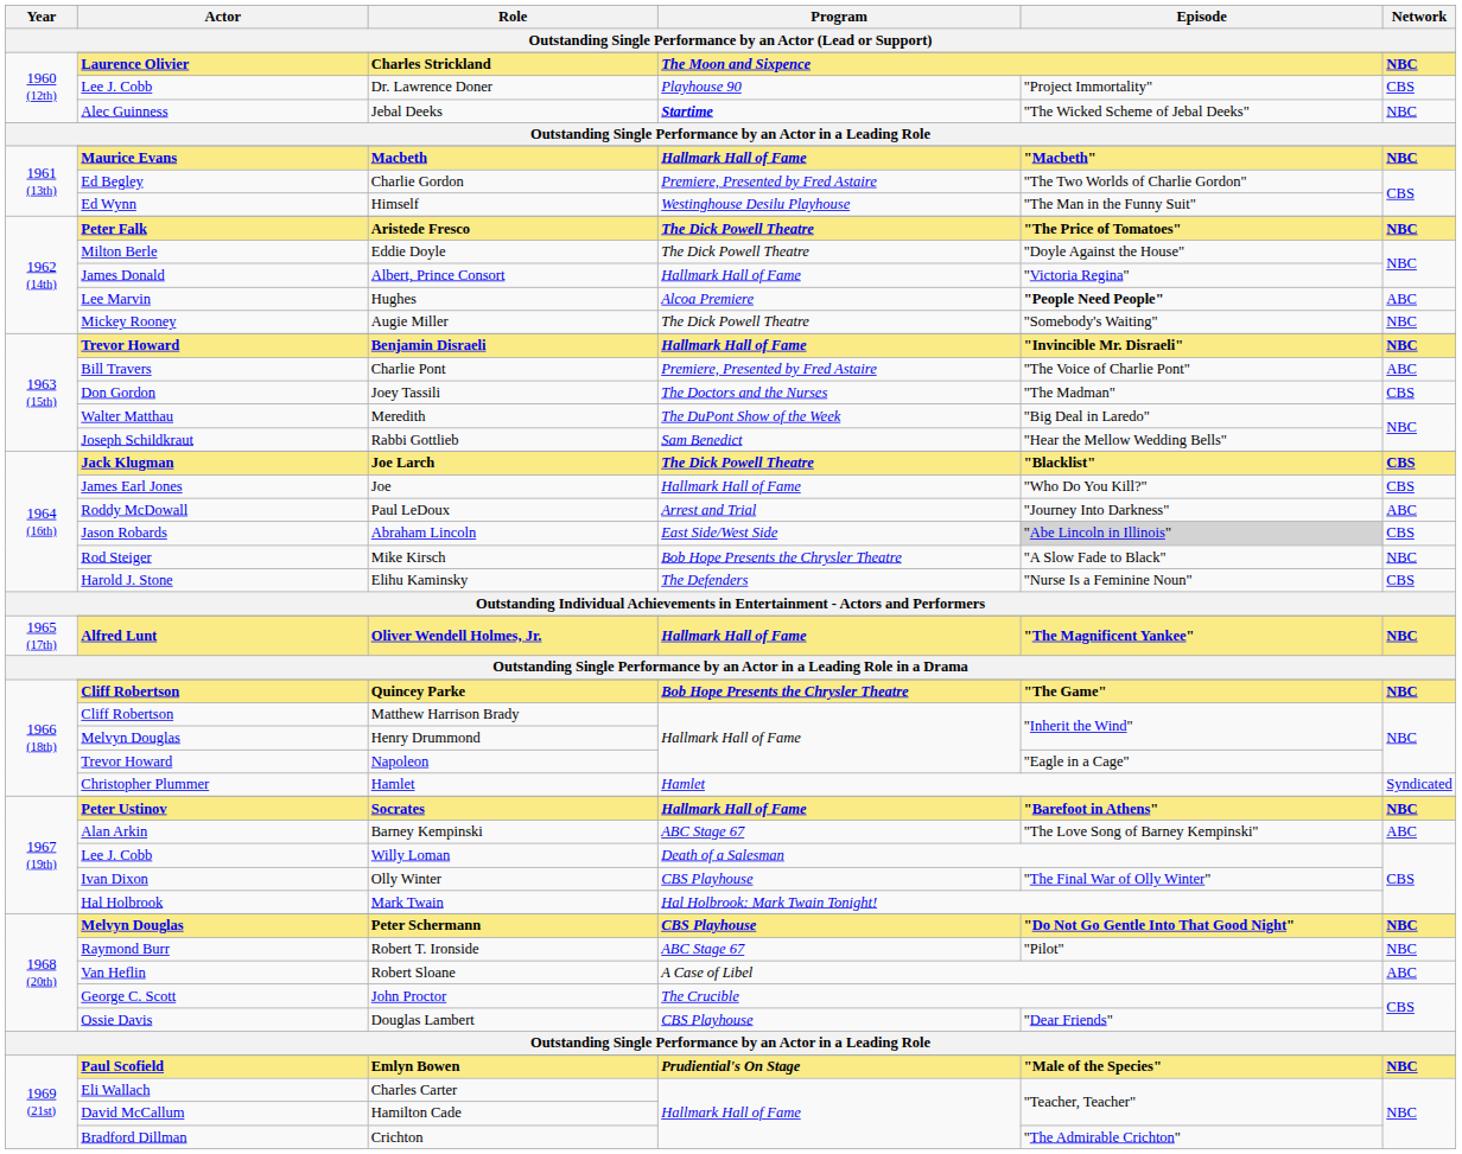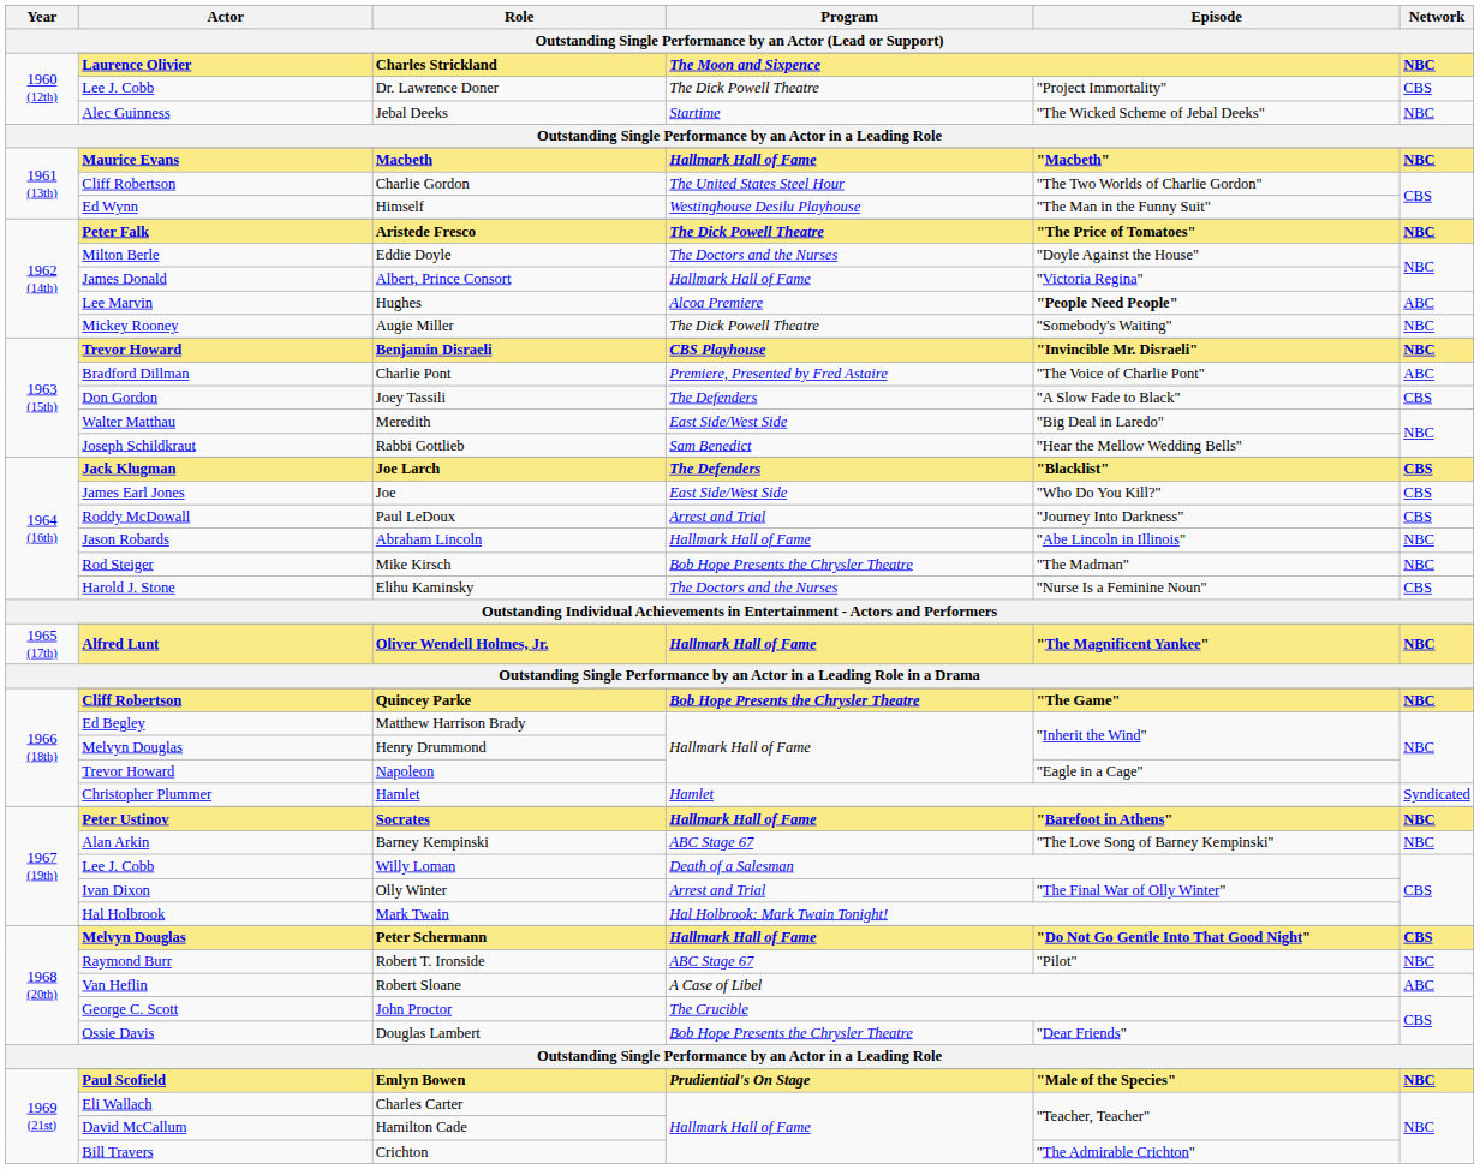 <table class="wikitable" style="width:100; text-align: left;">
 <tr style="background:#bebebe;">
 <th style="width:5%;">Year</th>
 <th style="width:20%;">Actor</th>
 <th style="width:20%;">Role</th>
 <th style="width:25%;">Program</th>
 <th style="width:25%;">Episode</th>
 <th style="width:5%;">Network</th>
 </tr>
 <tr>
 <th colspan=6>Outstanding Single Performance by an Actor (Lead or Support)</th>
 </tr>
 <tr>
 <td rowspan=4 style="text-align:center"><a href='#'>1960</a><br><small><a href='#'>(12th)</a></small></td>
 </tr>
 <tr style="background:#FAEB86">
 <td><strong><a href='#'>Laurence Olivier</a></strong></td>
 <td><strong>Charles Strickland</strong></td>
 <td colspan=2><strong><em><a href='#'>The Moon and Sixpence</a></em></strong></td>
 <td><strong><a href='#'>NBC</a></strong></td>
 </tr>
 <tr>
 <td><a href='#'>Lee J. Cobb</a></td>
 <td>Dr. Lawrence Doner</td>
-<td><em><a href='#'>Playhouse 90</a></em></td>
+<td><em>The Dick Powell Theatre</em></td>
 <td>"Project Immortality"</td>
 <td><a href='#'>CBS</a></td>
 </tr>
 <tr>
 <td><a href='#'>Alec Guinness</a></td>
 <td>Jebal Deeks</td>
-<td><strong><em><a href='#'>Startime</a></em></strong></td>
+<td><em><a href='#'>Startime</a></em></td>
 <td>"The Wicked Scheme of Jebal Deeks"</td>
 <td><a href='#'>NBC</a></td>
 </tr>
 <tr>
 <th colspan=6>Outstanding Single Performance by an Actor in a Leading Role</th>
 </tr>
 <tr>
 <td rowspan=4 style="text-align:center"><a href='#'>1961</a><br><small><a href='#'>(13th)</a></small></td>
 </tr>
 <tr style="background:#FAEB86">
 <td><strong><a href='#'>Maurice Evans</a></strong></td>
 <td><strong><a href='#'>Macbeth</a></strong></td>
 <td><strong><em><a href='#'>Hallmark Hall of Fame</a></em></strong></td>
 <td><strong>"<a href='#'>Macbeth</a>"</strong></td>
 <td><strong><a href='#'>NBC</a></strong></td>
 </tr>
 <tr>
-<td><a href='#'>Ed Begley</a></td>
+<td><a href='#'>Cliff Robertson</a></td>
 <td>Charlie Gordon</td>
-<td><em><a href='#'>Premiere, Presented by Fred Astaire</a></em></td>
+<td><em><a href='#'>The United States Steel Hour</a></em></td>
 <td>"The Two Worlds of Charlie Gordon"</td>
 <td rowspan=2><a href='#'>CBS</a></td>
 </tr>
 <tr>
 <td><a href='#'>Ed Wynn</a></td>
 <td>Himself</td>
 <td><em><a href='#'>Westinghouse Desilu Playhouse</a></em></td>
 <td>"The Man in the Funny Suit"</td>
 </tr>
 <tr>
 <td rowspan=6 style="text-align:center"><a href='#'>1962</a><br><small><a href='#'>(14th)</a></small></td>
 </tr>
 <tr style="background:#FAEB86">
 <td><strong><a href='#'>Peter Falk</a></strong></td>
 <td><strong>Aristede Fresco</strong></td>
 <td><strong><em><a href='#'>The Dick Powell Theatre</a></em></strong></td>
 <td><strong>"The Price of Tomatoes"</strong></td>
 <td><strong><a href='#'>NBC</a></strong></td>
 </tr>
 <tr>
 <td><a href='#'>Milton Berle</a></td>
 <td>Eddie Doyle</td>
-<td><em>The Dick Powell Theatre</em></td>
+<td><em><a href='#'>The Doctors and the Nurses</a></em></td>
 <td>"Doyle Against the House"</td>
 <td rowspan=2><a href='#'>NBC</a></td>
 </tr>
 <tr>
 <td><a href='#'>James Donald</a></td>
 <td><a href='#'>Albert, Prince Consort</a></td>
 <td><em><a href='#'>Hallmark Hall of Fame</a></em></td>
 <td>"<a href='#'>Victoria Regina</a>"</td>
 </tr>
 <tr>
 <td><a href='#'>Lee Marvin</a></td>
 <td>Hughes</td>
 <td><em><a href='#'>Alcoa Premiere</a></em></td>
 <td><strong>"People Need People"</strong></td>
 <td><a href='#'>ABC</a></td>
 </tr>
 <tr>
 <td><a href='#'>Mickey Rooney</a></td>
 <td>Augie Miller</td>
 <td><em>The Dick Powell Theatre</em></td>
 <td>"Somebody's Waiting"</td>
 <td><a href='#'>NBC</a></td>
 </tr>
 <tr>
 <td rowspan=6 style="text-align:center"><a href='#'>1963</a><br><small><a href='#'>(15th)</a></small></td>
 </tr>
 <tr style="background:#FAEB86">
 <td><strong><a href='#'>Trevor Howard</a></strong></td>
 <td><strong><a href='#'>Benjamin Disraeli</a></strong></td>
-<td><strong><em><a href='#'>Hallmark Hall of Fame</a></em></strong></td>
+<td><strong><em><a href='#'>CBS Playhouse</a></em></strong></td>
 <td><strong>"Invincible Mr. Disraeli"</strong></td>
 <td><strong><a href='#'>NBC</a></strong></td>
 </tr>
 <tr>
-<td><a href='#'>Bill Travers</a></td>
+<td><a href='#'>Bradford Dillman</a></td>
 <td>Charlie Pont</td>
 <td><em><a href='#'>Premiere, Presented by Fred Astaire</a></em></td>
 <td>"The Voice of Charlie Pont"</td>
 <td><a href='#'>ABC</a></td>
 </tr>
 <tr>
 <td><a href='#'>Don Gordon</a></td>
 <td>Joey Tassili</td>
-<td><em><a href='#'>The Doctors and the Nurses</a></em></td>
-<td>"The Madman"</td>
+<td><em><a href='#'>The Defenders</a></em></td>
+<td>"A Slow Fade to Black"</td>
 <td><a href='#'>CBS</a></td>
 </tr>
 <tr>
 <td><a href='#'>Walter Matthau</a></td>
 <td>Meredith</td>
-<td><em><a href='#'>The DuPont Show of the Week</a></em></td>
+<td><em><a href='#'>East Side/West Side</a></em></td>
 <td>"Big Deal in Laredo"</td>
 <td rowspan=2><a href='#'>NBC</a></td>
 </tr>
 <tr>
 <td><a href='#'>Joseph Schildkraut</a></td>
 <td>Rabbi Gottlieb</td>
 <td><em><a href='#'>Sam Benedict</a></em></td>
 <td>"Hear the Mellow Wedding Bells"</td>
 </tr>
 <tr>
 <td rowspan=7 style="text-align:center"><a href='#'>1964</a><br><small><a href='#'>(16th)</a></small></td>
 </tr>
 <tr style="background:#FAEB86">
 <td><strong><a href='#'>Jack Klugman</a></strong></td>
 <td><strong>Joe Larch</strong></td>
-<td><strong><em><a href='#'>The Dick Powell Theatre</a></em></strong></td>
+<td><strong><em><a href='#'>The Defenders</a></em></strong></td>
 <td><strong>"Blacklist"</strong></td>
 <td><strong><a href='#'>CBS</a></strong></td>
 </tr>
 <tr>
 <td><a href='#'>James Earl Jones</a></td>
 <td>Joe</td>
-<td><em><a href='#'>Hallmark Hall of Fame</a></em></td>
+<td><em><a href='#'>East Side/West Side</a></em></td>
 <td>"Who Do You Kill?"</td>
 <td><a href='#'>CBS</a></td>
 </tr>
 <tr>
 <td><a href='#'>Roddy McDowall</a></td>
 <td>Paul LeDoux</td>
 <td><em><a href='#'>Arrest and Trial</a></em></td>
 <td>"Journey Into Darkness"</td>
-<td><a href='#'>ABC</a></td>
+<td><a href='#'>CBS</a></td>
 </tr>
 <tr>
 <td><a href='#'>Jason Robards</a></td>
 <td><a href='#'>Abraham Lincoln</a></td>
-<td><em><a href='#'>East Side/West Side</a></em></td>
-<td style="background: lightgrey;">"<a href='#'>Abe Lincoln in Illinois</a>"</td>
-<td><a href='#'>CBS</a></td>
+<td><em><a href='#'>Hallmark Hall of Fame</a></em></td>
+<td>"<a href='#'>Abe Lincoln in Illinois</a>"</td>
+<td><a href='#'>NBC</a></td>
 </tr>
 <tr>
 <td><a href='#'>Rod Steiger</a></td>
 <td>Mike Kirsch</td>
 <td><em><a href='#'>Bob Hope Presents the Chrysler Theatre</a></em></td>
-<td>"A Slow Fade to Black"</td>
+<td>"The Madman"</td>
 <td><a href='#'>NBC</a></td>
 </tr>
 <tr>
 <td><a href='#'>Harold J. Stone</a></td>
 <td>Elihu Kaminsky</td>
-<td><em><a href='#'>The Defenders</a></em></td>
+<td><em><a href='#'>The Doctors and the Nurses</a></em></td>
 <td>"Nurse Is a Feminine Noun"</td>
 <td><a href='#'>CBS</a></td>
 </tr>
 <tr>
 <th colspan=6>Outstanding Individual Achievements in Entertainment - Actors and Performers</th>
 </tr>
 <tr>
 <td rowspan=2 style="text-align:center"><a href='#'>1965</a><br><small><a href='#'>(17th)</a></small></td>
 </tr>
 <tr style="background:#FAEB86">
 <td><strong><a href='#'>Alfred Lunt</a></strong></td>
 <td><strong><a href='#'>Oliver Wendell Holmes, Jr.</a></strong></td>
 <td><strong><em><a href='#'>Hallmark Hall of Fame</a></em></strong></td>
 <td><strong>"<a href='#'>The Magnificent Yankee</a>"</strong></td>
 <td><strong><a href='#'>NBC</a></strong></td>
 </tr>
 <tr>
 <th colspan=6>Outstanding Single Performance by an Actor in a Leading Role in a Drama</th>
 </tr>
 <tr>
 <td rowspan=6 style="text-align:center"><a href='#'>1966</a><br><small><a href='#'>(18th)</a></small></td>
 </tr>
 <tr style="background:#FAEB86">
 <td><strong><a href='#'>Cliff Robertson</a></strong></td>
 <td><strong>Quincey Parke</strong></td>
 <td><strong><em><a href='#'>Bob Hope Presents the Chrysler Theatre</a></em></strong></td>
 <td><strong>"The Game"</strong></td>
 <td><strong><a href='#'>NBC</a></strong></td>
 </tr>
 <tr>
-<td><a href='#'>Cliff Robertson</a></td>
+<td><a href='#'>Ed Begley</a></td>
 <td>Matthew Harrison Brady</td>
 <td rowspan=3><em>Hallmark Hall of Fame</em></td>
 <td rowspan=2>"<a href='#'>Inherit the Wind</a>"</td>
 <td rowspan=3><a href='#'>NBC</a></td>
 </tr>
 <tr>
 <td><a href='#'>Melvyn Douglas</a></td>
 <td>Henry Drummond</td>
 </tr>
 <tr>
 <td><a href='#'>Trevor Howard</a></td>
 <td><a href='#'>Napoleon</a></td>
 <td>"Eagle in a Cage"</td>
 </tr>
 <tr>
 <td><a href='#'>Christopher Plummer</a></td>
 <td><a href='#'>Hamlet</a></td>
 <td colspan=2><em><a href='#'>Hamlet</a></em></td>
 <td><a href='#'>Syndicated</a></td>
 </tr>
 <tr>
 <td rowspan=6 style="text-align:center"><a href='#'>1967</a><br><small><a href='#'>(19th)</a></small></td>
 </tr>
 <tr style="background:#FAEB86">
 <td><strong><a href='#'>Peter Ustinov</a></strong></td>
 <td><strong><a href='#'>Socrates</a></strong></td>
 <td><strong><em><a href='#'>Hallmark Hall of Fame</a></em></strong></td>
 <td><strong>"<a href='#'>Barefoot in Athens</a>"</strong></td>
 <td><strong><a href='#'>NBC</a></strong></td>
 </tr>
 <tr>
 <td><a href='#'>Alan Arkin</a></td>
 <td>Barney Kempinski</td>
 <td><em><a href='#'>ABC Stage 67</a></em></td>
 <td>"The Love Song of Barney Kempinski"</td>
-<td><a href='#'>ABC</a></td>
+<td><a href='#'>NBC</a></td>
 </tr>
 <tr>
 <td><a href='#'>Lee J. Cobb</a></td>
 <td><a href='#'>Willy Loman</a></td>
 <td colspan=2><em><a href='#'>Death of a Salesman</a></em></td>
 <td rowspan=3><a href='#'>CBS</a></td>
 </tr>
 <tr>
 <td><a href='#'>Ivan Dixon</a></td>
 <td>Olly Winter</td>
-<td><em><a href='#'>CBS Playhouse</a></em></td>
+<td><em><a href='#'>Arrest and Trial</a></em></td>
 <td>"<a href='#'>The Final War of Olly Winter</a>"</td>
 </tr>
 <tr>
 <td><a href='#'>Hal Holbrook</a></td>
 <td><a href='#'>Mark Twain</a></td>
 <td colspan=2><em><a href='#'>Hal Holbrook: Mark Twain Tonight!</a></em></td>
 </tr>
 <tr>
 <td rowspan=6 style="text-align:center"><a href='#'>1968</a><br><small><a href='#'>(20th)</a></small></td>
 </tr>
 <tr style="background:#FAEB86">
 <td><strong><a href='#'>Melvyn Douglas</a></strong></td>
 <td><strong>Peter Schermann</strong></td>
-<td><strong><em><a href='#'>CBS Playhouse</a></em></strong></td>
+<td><strong><em><a href='#'>Hallmark Hall of Fame</a></em></strong></td>
 <td><strong>"<a href='#'>Do Not Go Gentle Into That Good Night</a>"</strong></td>
-<td><strong><a href='#'>NBC</a></strong></td>
+<td><strong><a href='#'>CBS</a></strong></td>
 </tr>
 <tr>
 <td><a href='#'>Raymond Burr</a></td>
 <td>Robert T. Ironside</td>
 <td><em><a href='#'>ABC Stage 67</a></em></td>
 <td>"Pilot"</td>
 <td><a href='#'>NBC</a></td>
 </tr>
 <tr>
 <td><a href='#'>Van Heflin</a></td>
 <td>Robert Sloane</td>
 <td colspan=2><em>A Case of Libel</em></td>
 <td><a href='#'>ABC</a></td>
 </tr>
 <tr>
 <td><a href='#'>George C. Scott</a></td>
 <td><a href='#'>John Proctor</a></td>
 <td colspan=2><em><a href='#'>The Crucible</a></em></td>
 <td rowspan=2><a href='#'>CBS</a></td>
 </tr>
 <tr>
 <td><a href='#'>Ossie Davis</a></td>
 <td>Douglas Lambert</td>
-<td><em><a href='#'>CBS Playhouse</a></em></td>
+<td><em><a href='#'>Bob Hope Presents the Chrysler Theatre</a></em></td>
 <td>"<a href='#'>Dear Friends</a>"</td>
 </tr>
 <tr>
 <th colspan=6>Outstanding Single Performance by an Actor in a Leading Role</th>
 </tr>
 <tr>
 <td rowspan=5 style="text-align:center"><a href='#'>1969</a><br><small><a href='#'>(21st)</a></small></td>
 </tr>
 <tr style="background:#FAEB86">
 <td><strong><a href='#'>Paul Scofield</a></strong></td>
 <td><strong>Emlyn Bowen</strong></td>
 <td><strong><em>Prudiential's On Stage</em></strong></td>
 <td><strong>"Male of the Species"</strong></td>
 <td><strong><a href='#'>NBC</a></strong></td>
 </tr>
 <tr>
 <td><a href='#'>Eli Wallach</a></td>
 <td>Charles Carter</td>
 <td rowspan=3><em><a href='#'>Hallmark Hall of Fame</a></em></td>
 <td rowspan=2>"Teacher, Teacher"</td>
 <td rowspan=3><a href='#'>NBC</a></td>
 </tr>
 <tr>
 <td><a href='#'>David McCallum</a></td>
 <td>Hamilton Cade</td>
 </tr>
 <tr>
-<td><a href='#'>Bradford Dillman</a></td>
+<td><a href='#'>Bill Travers</a></td>
 <td>Crichton</td>
 <td>"<a href='#'>The Admirable Crichton</a>"</td>
 </tr>
 </table>
